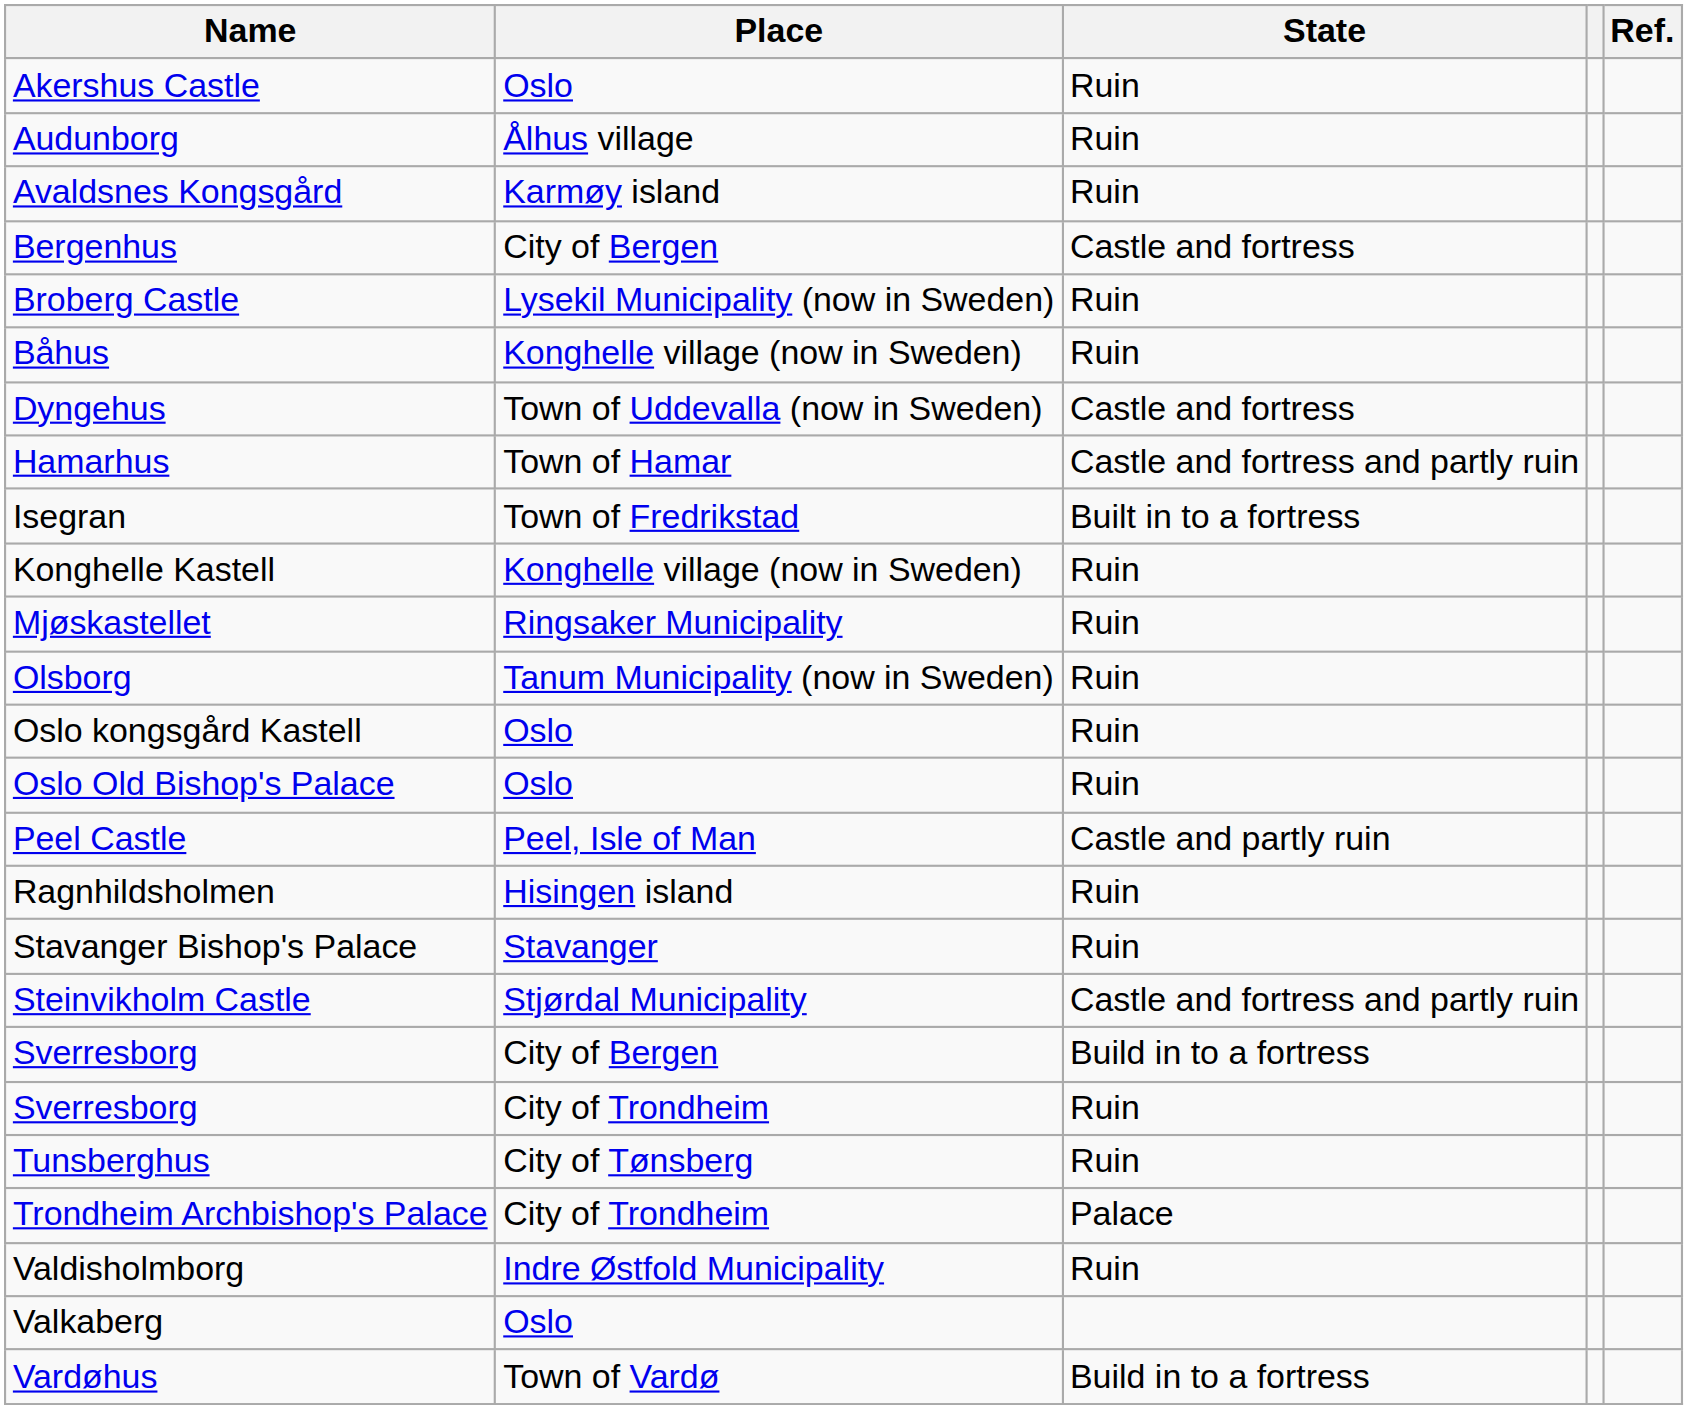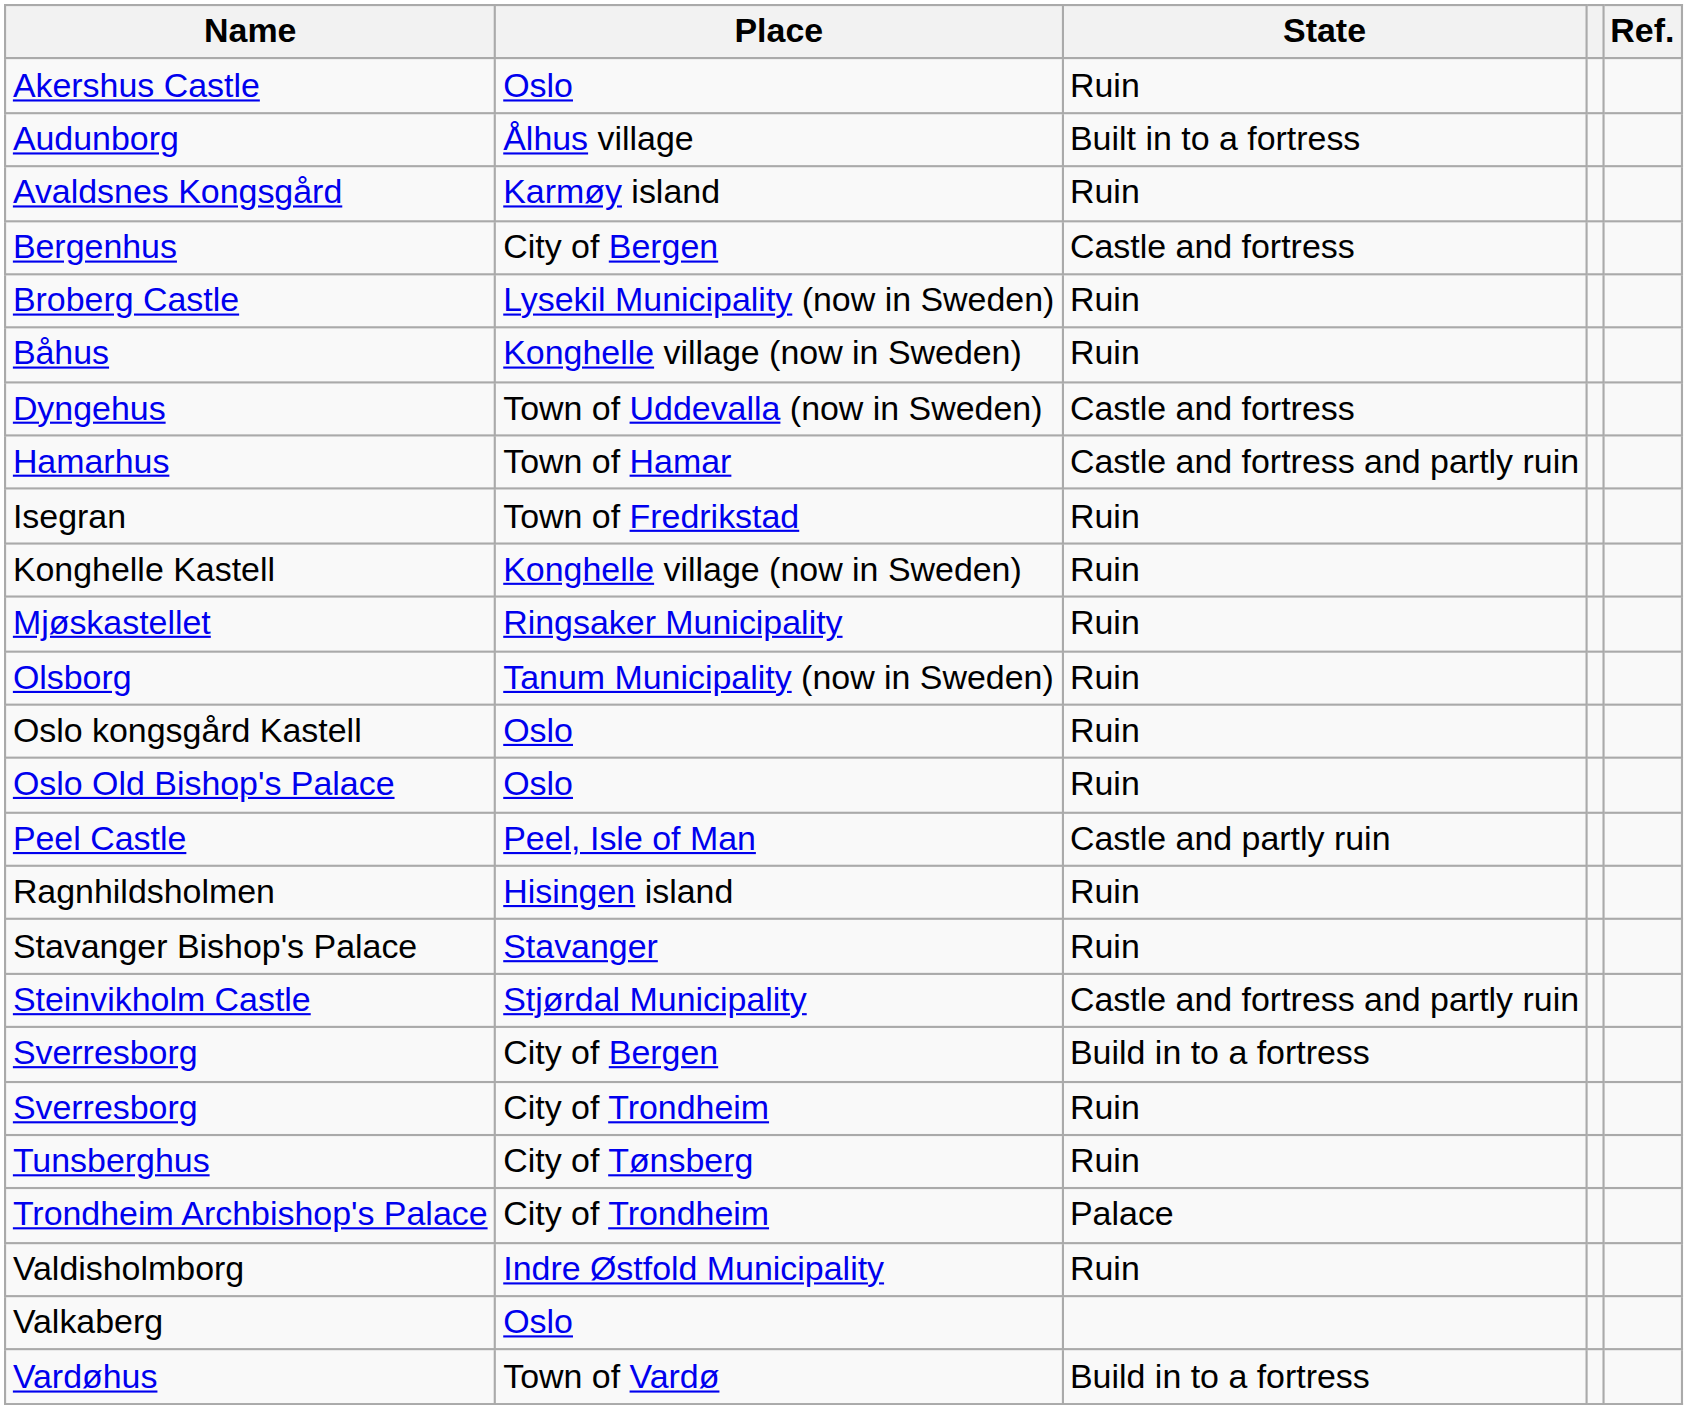 <table class="wikitable sortable">
 <tr>
 <th>Name</th>
 <th>Place</th>
 <th>State</th>
 <th></th>
 <th>Ref.</th>
 </tr>
 <tr>
 <td><a href='#'>Akershus Castle</a></td>
 <td><a href='#'>Oslo</a></td>
 <td>Ruin</td>
 <td></td>
 <td></td>
 </tr>
 <tr>
 <td><a href='#'>Audunborg</a></td>
 <td><a href='#'>Ålhus</a> village</td>
-<td>Ruin</td>
+<td>Built in to a fortress</td>
 <td></td>
 <td></td>
 </tr>
 <tr>
 <td><a href='#'>Avaldsnes Kongsgård</a></td>
 <td><a href='#'>Karmøy</a> island</td>
 <td>Ruin</td>
 <td></td>
 <td></td>
 </tr>
 <tr>
 <td><a href='#'>Bergenhus</a></td>
 <td>City of <a href='#'>Bergen</a></td>
 <td>Castle and fortress</td>
 <td></td>
 <td></td>
 </tr>
 <tr>
 <td><a href='#'>Broberg Castle</a></td>
 <td><a href='#'>Lysekil Municipality</a> (now in Sweden)</td>
 <td>Ruin</td>
 <td></td>
 <td></td>
 </tr>
 <tr>
 <td><a href='#'>Båhus</a></td>
 <td><a href='#'>Konghelle</a> village (now in Sweden)</td>
 <td>Ruin</td>
 <td></td>
 <td></td>
 </tr>
 <tr>
 <td><a href='#'>Dyngehus</a></td>
 <td>Town of <a href='#'>Uddevalla</a> (now in Sweden)</td>
 <td>Castle and fortress</td>
 <td></td>
 <td></td>
 </tr>
 <tr>
 <td><a href='#'>Hamarhus</a></td>
 <td>Town of <a href='#'>Hamar</a></td>
 <td>Castle and fortress and partly ruin</td>
 <td></td>
 <td></td>
 </tr>
 <tr>
 <td>Isegran</td>
 <td>Town of <a href='#'>Fredrikstad</a></td>
-<td>Built in to a fortress</td>
+<td>Ruin</td>
 <td></td>
 <td></td>
 </tr>
 <tr>
 <td>Konghelle Kastell</td>
 <td><a href='#'>Konghelle</a> village (now in Sweden)</td>
 <td>Ruin</td>
 <td></td>
 <td></td>
 </tr>
 <tr>
 <td><a href='#'>Mjøskastellet</a></td>
 <td><a href='#'>Ringsaker Municipality</a></td>
 <td>Ruin</td>
 <td></td>
 <td></td>
 </tr>
 <tr>
 <td><a href='#'>Olsborg</a></td>
 <td><a href='#'>Tanum Municipality</a> (now in Sweden)</td>
 <td>Ruin</td>
 <td></td>
 <td></td>
 </tr>
 <tr>
 <td>Oslo kongsgård Kastell</td>
 <td><a href='#'>Oslo</a></td>
 <td>Ruin</td>
 <td></td>
 <td></td>
 </tr>
 <tr>
 <td><a href='#'>Oslo Old Bishop's Palace</a></td>
 <td><a href='#'>Oslo</a></td>
 <td>Ruin</td>
 <td><br></td>
 <td></td>
 </tr>
 <tr>
 <td><a href='#'>Peel Castle</a></td>
 <td><a href='#'>Peel, Isle of Man</a></td>
 <td>Castle and partly ruin</td>
 <td></td>
 <td></td>
 </tr>
 <tr>
 <td>Ragnhildsholmen</td>
 <td><a href='#'>Hisingen</a> island</td>
 <td>Ruin</td>
 <td></td>
 <td></td>
 </tr>
 <tr>
 <td>Stavanger Bishop's Palace</td>
 <td><a href='#'>Stavanger</a></td>
 <td>Ruin</td>
 <td></td>
 <td></td>
 </tr>
 <tr>
 <td><a href='#'>Steinvikholm Castle</a></td>
 <td><a href='#'>Stjørdal Municipality</a></td>
 <td>Castle and fortress and partly ruin</td>
 <td></td>
 <td></td>
 </tr>
 <tr>
 <td><a href='#'>Sverresborg</a></td>
 <td>City of <a href='#'>Bergen</a></td>
 <td>Build in to a fortress</td>
 <td></td>
 <td></td>
 </tr>
 <tr>
 <td><a href='#'>Sverresborg</a></td>
 <td>City of <a href='#'>Trondheim</a></td>
 <td>Ruin</td>
 <td></td>
 <td></td>
 </tr>
 <tr>
 <td><a href='#'>Tunsberghus</a></td>
 <td>City of <a href='#'>Tønsberg</a></td>
 <td>Ruin</td>
 <td></td>
 <td></td>
 </tr>
 <tr>
 <td><a href='#'>Trondheim Archbishop's Palace</a></td>
 <td>City of <a href='#'>Trondheim</a></td>
 <td>Palace</td>
 <td></td>
 <td></td>
 </tr>
 <tr>
 <td>Valdisholmborg</td>
 <td><a href='#'>Indre Østfold Municipality</a></td>
 <td>Ruin</td>
 <td></td>
 <td></td>
 </tr>
 <tr>
 <td>Valkaberg</td>
 <td><a href='#'>Oslo</a></td>
 <td></td>
 <td></td>
 <td></td>
 </tr>
 <tr>
 <td><a href='#'>Vardøhus</a></td>
 <td>Town of <a href='#'>Vardø</a></td>
 <td>Build in to a fortress</td>
 <td></td>
 <td></td>
 </tr>
 <tr>
 </tr>
 </table>
